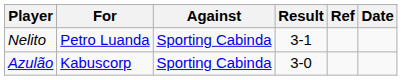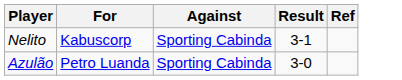 <table class="wikitable sortable">
 <tr>
 <th>Player</th>
 <th>For</th>
 <th>Against</th>
 <th style="text-align:center">Result</th>
 <th>Ref</th>
-<th>Date</th>
 </tr>
 <tr>
 <td><em>Nelito</em></td>
-<td><a href='#'>Petro Luanda</a></td>
+<td><a href='#'>Kabuscorp</a></td>
 <td><a href='#'>Sporting Cabinda</a></td>
 <td align=center>3-1</td>
-<td></td>
 <td></td>
 </tr>
 <tr>
 <td><em><a href='#'>Azulão</a></em></td>
-<td><a href='#'>Kabuscorp</a></td>
+<td><a href='#'>Petro Luanda</a></td>
 <td><a href='#'>Sporting Cabinda</a></td>
 <td align=center>3-0</td>
 <td></td>
-<td></td>
 </tr>
 </table>
